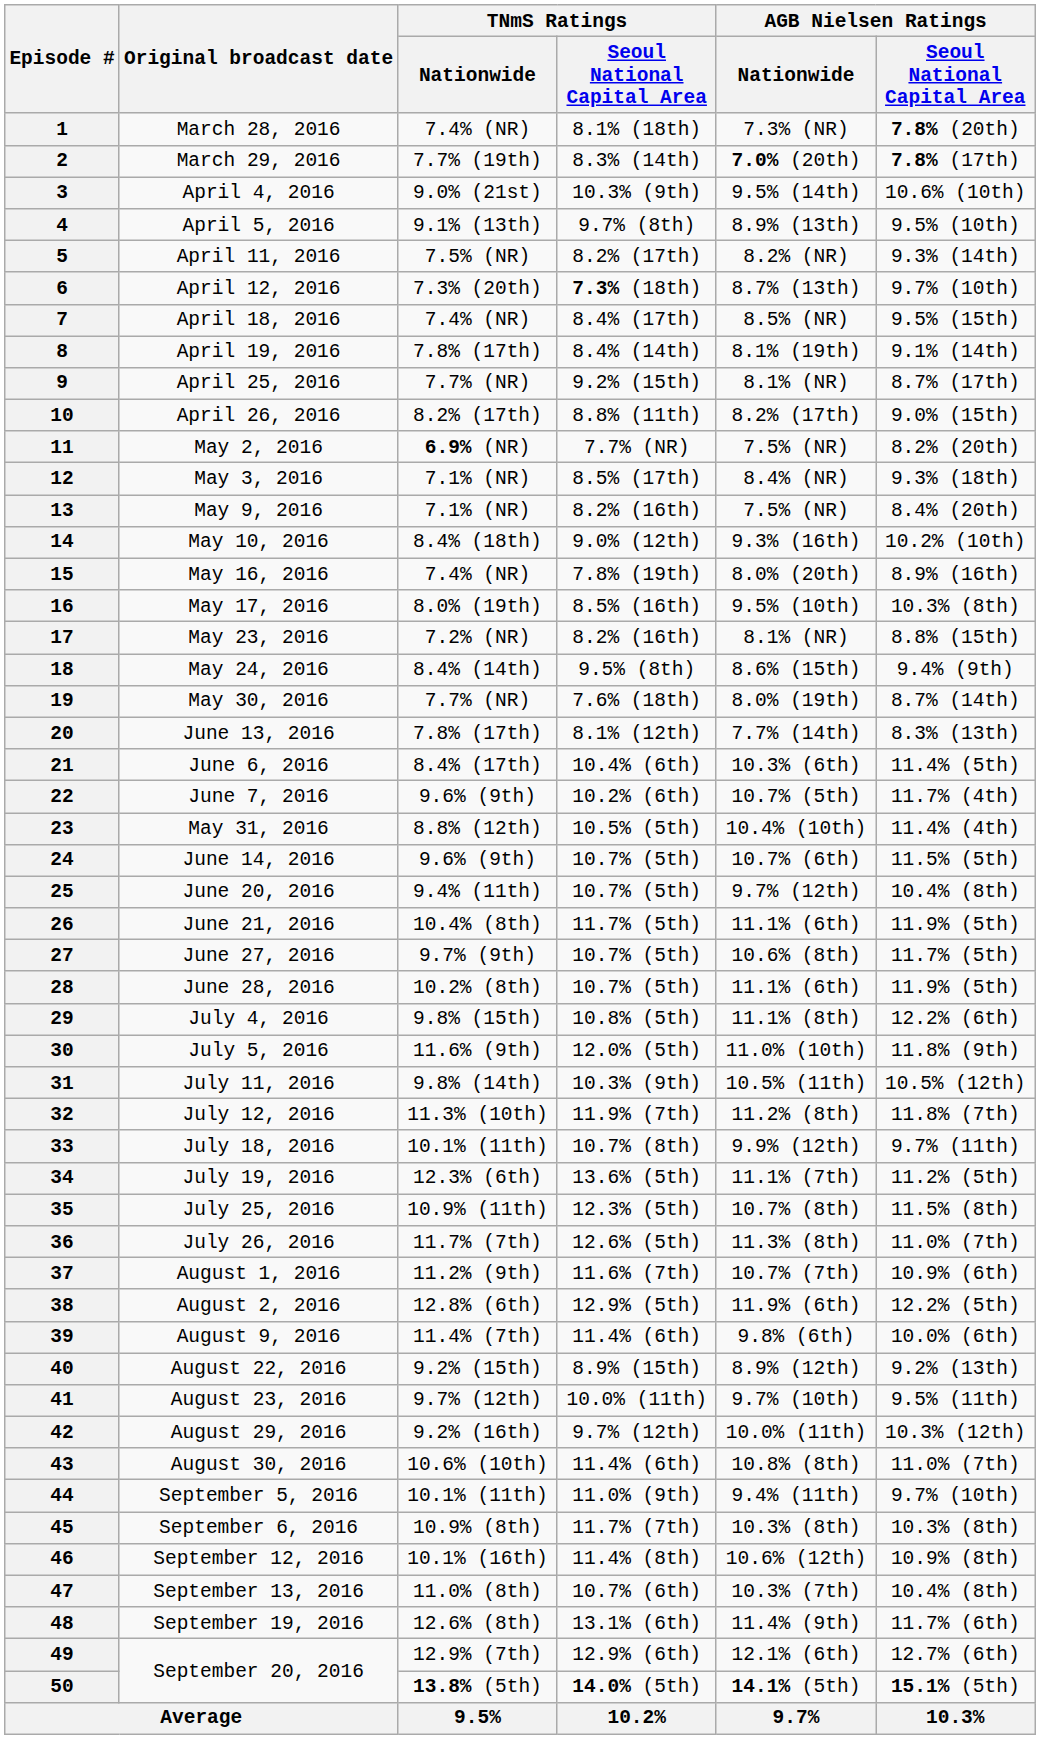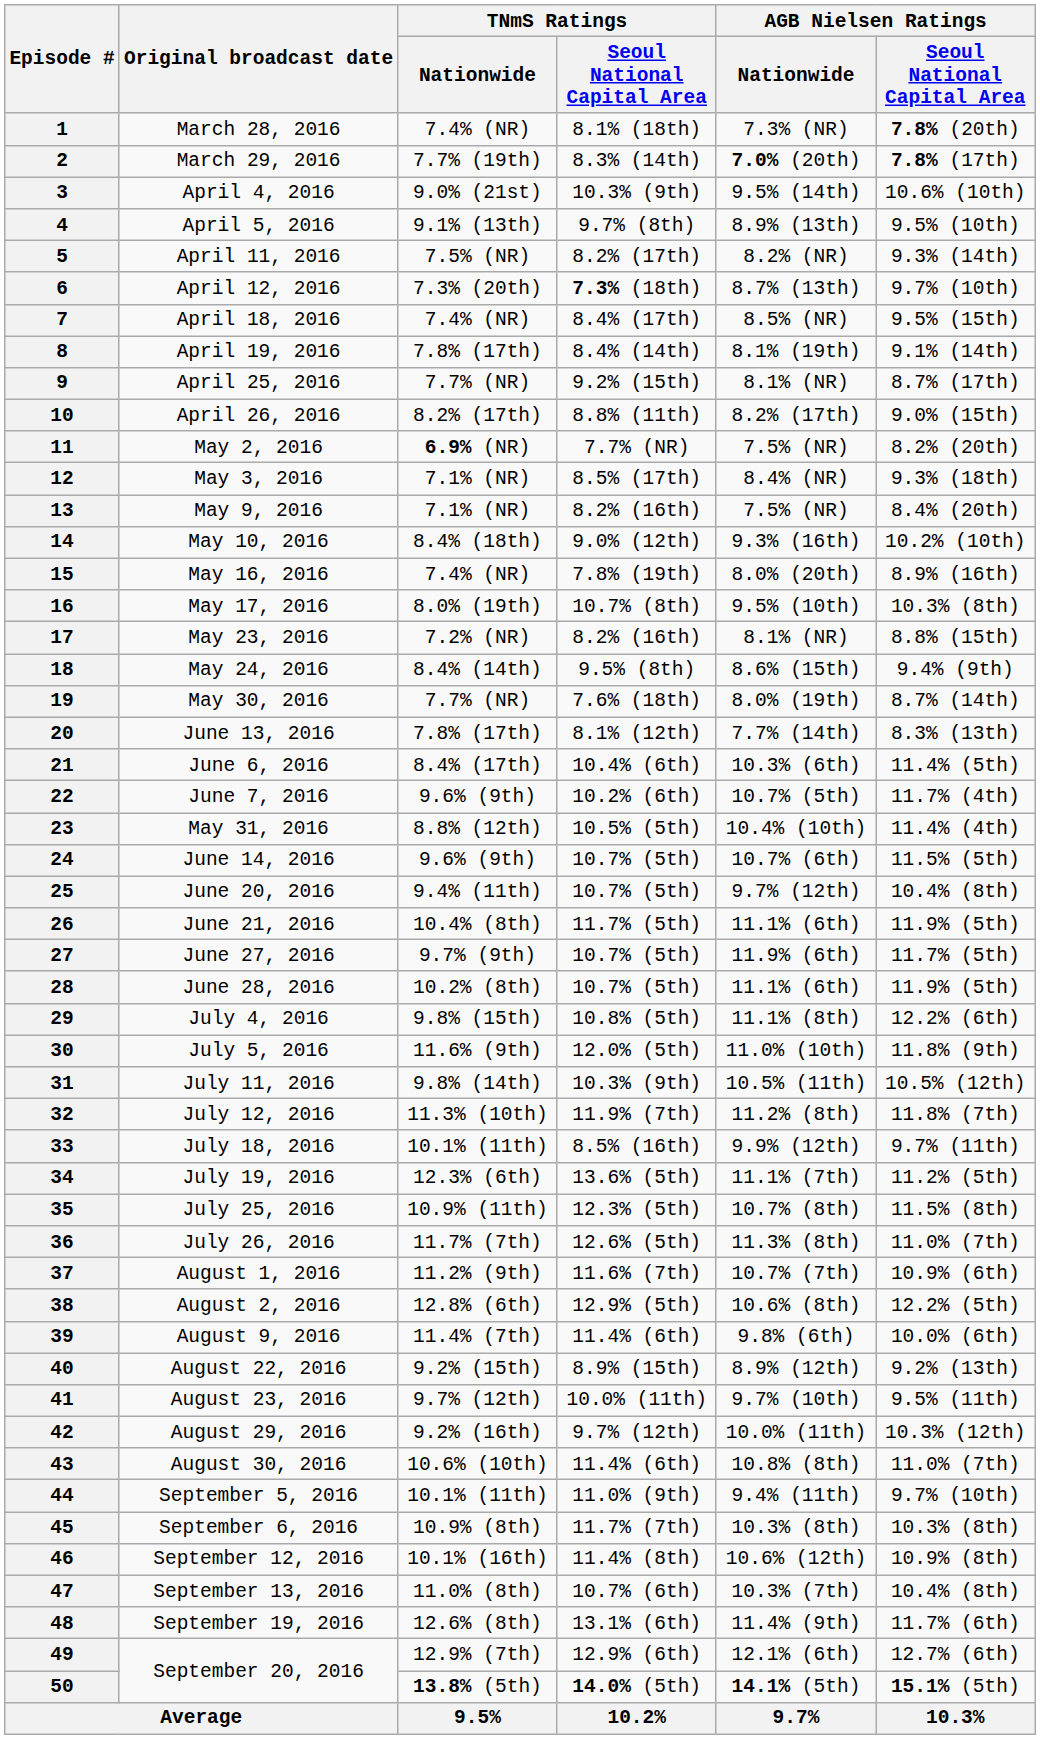 <table class="wikitable" style="text-align:center;">
 <tr>
 <th rowspan="2">Episode #</th>
 <th rowspan="2">Original broadcast date</th>
 <th colspan="2">TNmS Ratings</th>
 <th colspan="2">AGB Nielsen Ratings</th>
 </tr>
 <tr>
 <th width=100>Nationwide</th>
 <th width=100><a href='#'>Seoul National Capital Area</a></th>
 <th width=100>Nationwide</th>
 <th width=100><a href='#'>Seoul National Capital Area</a></th>
 </tr>
 <tr>
 <th>1</th>
 <td>March 28, 2016</td>
 <td>7.4% (NR)</td>
 <td>8.1% (18th)</td>
 <td>7.3% (NR)</td>
 <td><span><strong>7.8%</strong></span> (20th)</td>
 </tr>
 <tr>
 <th>2</th>
 <td>March 29, 2016</td>
 <td>7.7% (19th)</td>
 <td>8.3% (14th)</td>
 <td><span><strong>7.0%</strong></span> (20th)</td>
 <td><span><strong>7.8%</strong></span> (17th)</td>
 </tr>
 <tr>
 <th>3</th>
 <td>April 4, 2016</td>
 <td>9.0% (21st)</td>
 <td>10.3% (9th)</td>
 <td>9.5% (14th)</td>
 <td>10.6% (10th)</td>
 </tr>
 <tr>
 <th>4</th>
 <td>April 5, 2016</td>
 <td>9.1% (13th)</td>
 <td>9.7% (8th)</td>
 <td>8.9% (13th)</td>
 <td>9.5% (10th)</td>
 </tr>
 <tr>
 <th>5</th>
 <td>April 11, 2016</td>
 <td>7.5% (NR)</td>
 <td>8.2% (17th)</td>
 <td>8.2% (NR)</td>
 <td>9.3% (14th)</td>
 </tr>
 <tr>
 <th>6</th>
 <td>April 12, 2016</td>
 <td>7.3% (20th)</td>
 <td><span><strong>7.3%</strong></span> (18th)</td>
 <td>8.7% (13th)</td>
 <td>9.7% (10th)</td>
 </tr>
 <tr>
 <th>7</th>
 <td>April 18, 2016</td>
 <td>7.4% (NR)</td>
 <td>8.4% (17th)</td>
 <td>8.5% (NR)</td>
 <td>9.5% (15th)</td>
 </tr>
 <tr>
 <th>8</th>
 <td>April 19, 2016</td>
 <td>7.8% (17th)</td>
 <td>8.4% (14th)</td>
 <td>8.1% (19th)</td>
 <td>9.1% (14th)</td>
 </tr>
 <tr>
 <th>9</th>
 <td>April 25, 2016</td>
 <td>7.7% (NR)</td>
 <td>9.2% (15th)</td>
 <td>8.1% (NR)</td>
 <td>8.7% (17th)</td>
 </tr>
 <tr>
 <th>10</th>
 <td>April 26, 2016</td>
 <td>8.2% (17th)</td>
 <td>8.8% (11th)</td>
 <td>8.2% (17th)</td>
 <td>9.0% (15th)</td>
 </tr>
 <tr>
 <th>11</th>
 <td>May 2, 2016</td>
 <td><span><strong>6.9%</strong></span> (NR)</td>
 <td>7.7% (NR)</td>
 <td>7.5% (NR)</td>
 <td>8.2% (20th)</td>
 </tr>
 <tr>
 <th>12</th>
 <td>May 3, 2016</td>
 <td>7.1% (NR)</td>
 <td>8.5% (17th)</td>
 <td>8.4% (NR)</td>
 <td>9.3% (18th)</td>
 </tr>
 <tr>
 <th>13</th>
 <td>May 9, 2016</td>
 <td>7.1% (NR)</td>
 <td>8.2% (16th)</td>
 <td>7.5%  (NR)</td>
 <td>8.4% (20th)</td>
 </tr>
 <tr>
 <th>14</th>
 <td>May 10, 2016</td>
 <td>8.4% (18th)</td>
 <td>9.0% (12th)</td>
 <td>9.3% (16th)</td>
 <td>10.2% (10th)</td>
 </tr>
 <tr>
 <th>15</th>
 <td>May 16, 2016</td>
 <td>7.4% (NR)</td>
 <td>7.8% (19th)</td>
 <td>8.0% (20th)</td>
 <td>8.9% (16th)</td>
 </tr>
 <tr>
 <th>16</th>
 <td>May 17, 2016</td>
 <td>8.0% (19th)</td>
-<td>8.5% (16th)</td>
+<td>10.7% (8th)</td>
 <td>9.5% (10th)</td>
 <td>10.3% (8th)</td>
 </tr>
 <tr>
 <th>17</th>
 <td>May 23, 2016</td>
 <td>7.2% (NR)</td>
 <td>8.2% (16th)</td>
 <td>8.1% (NR)</td>
 <td>8.8% (15th)</td>
 </tr>
 <tr>
 <th>18</th>
 <td>May 24, 2016</td>
 <td>8.4% (14th)</td>
 <td>9.5% (8th)</td>
 <td>8.6% (15th)</td>
 <td>9.4% (9th)</td>
 </tr>
 <tr>
 <th>19</th>
 <td>May 30, 2016</td>
 <td>7.7% (NR)</td>
 <td>7.6% (18th)</td>
 <td>8.0% (19th)</td>
 <td>8.7% (14th)</td>
 </tr>
 <tr>
 <th>20</th>
 <td>June 13, 2016</td>
 <td>7.8% (17th)</td>
 <td>8.1% (12th)</td>
 <td>7.7% (14th)</td>
 <td>8.3% (13th)</td>
 </tr>
 <tr>
 <th>21</th>
 <td>June 6, 2016</td>
 <td>8.4% (17th)</td>
 <td>10.4% (6th)</td>
 <td>10.3% (6th)</td>
 <td>11.4% (5th)</td>
 </tr>
 <tr>
 <th>22</th>
 <td>June 7, 2016</td>
 <td>9.6% (9th)</td>
 <td>10.2% (6th)</td>
 <td>10.7% (5th)</td>
 <td>11.7% (4th)</td>
 </tr>
 <tr>
 <th>23</th>
 <td>May 31, 2016</td>
 <td>8.8% (12th)</td>
 <td>10.5% (5th)</td>
 <td>10.4% (10th)</td>
 <td>11.4% (4th)</td>
 </tr>
 <tr>
 <th>24</th>
 <td>June 14, 2016</td>
 <td>9.6% (9th)</td>
 <td>10.7% (5th)</td>
 <td>10.7% (6th)</td>
 <td>11.5% (5th)</td>
 </tr>
 <tr>
 <th>25</th>
 <td>June 20, 2016</td>
 <td>9.4% (11th)</td>
 <td>10.7% (5th)</td>
 <td>9.7% (12th)</td>
 <td>10.4% (8th)</td>
 </tr>
 <tr>
 <th>26</th>
 <td>June 21, 2016</td>
 <td>10.4% (8th)</td>
 <td>11.7% (5th)</td>
 <td>11.1% (6th)</td>
 <td>11.9% (5th)</td>
 </tr>
 <tr>
 <th>27</th>
 <td>June 27, 2016</td>
 <td>9.7% (9th)</td>
 <td>10.7% (5th)</td>
-<td>10.6% (8th)</td>
+<td>11.9% (6th)</td>
 <td>11.7% (5th)</td>
 </tr>
 <tr>
 <th>28</th>
 <td>June 28, 2016</td>
 <td>10.2% (8th)</td>
 <td>10.7% (5th)</td>
 <td>11.1% (6th)</td>
 <td>11.9% (5th)</td>
 </tr>
 <tr>
 <th>29</th>
 <td>July 4, 2016</td>
 <td>9.8% (15th)</td>
 <td>10.8% (5th)</td>
 <td>11.1% (8th)</td>
 <td>12.2% (6th)</td>
 </tr>
 <tr>
 <th>30</th>
 <td>July 5, 2016</td>
 <td>11.6% (9th)</td>
 <td>12.0% (5th)</td>
 <td>11.0% (10th)</td>
 <td>11.8% (9th)</td>
 </tr>
 <tr>
 <th>31</th>
 <td>July 11, 2016</td>
 <td>9.8% (14th)</td>
 <td>10.3% (9th)</td>
 <td>10.5% (11th)</td>
 <td>10.5% (12th)</td>
 </tr>
 <tr>
 <th>32</th>
 <td>July 12, 2016</td>
 <td>11.3% (10th)</td>
 <td>11.9% (7th)</td>
 <td>11.2% (8th)</td>
 <td>11.8% (7th)</td>
 </tr>
 <tr>
 <th>33</th>
 <td>July 18, 2016</td>
 <td>10.1% (11th)</td>
-<td>10.7% (8th)</td>
+<td>8.5% (16th)</td>
 <td>9.9% (12th)</td>
 <td>9.7% (11th)</td>
 </tr>
 <tr>
 <th>34</th>
 <td>July 19, 2016</td>
 <td>12.3% (6th)</td>
 <td>13.6% (5th)</td>
 <td>11.1% (7th)</td>
 <td>11.2% (5th)</td>
 </tr>
 <tr>
 <th>35</th>
 <td>July 25, 2016</td>
 <td>10.9% (11th)</td>
 <td>12.3% (5th)</td>
 <td>10.7% (8th)</td>
 <td>11.5% (8th)</td>
 </tr>
 <tr>
 <th>36</th>
 <td>July 26, 2016</td>
 <td>11.7% (7th)</td>
 <td>12.6% (5th)</td>
 <td>11.3% (8th)</td>
 <td>11.0% (7th)</td>
 </tr>
 <tr>
 <th>37</th>
 <td>August 1, 2016</td>
 <td>11.2% (9th)</td>
 <td>11.6% (7th)</td>
 <td>10.7% (7th)</td>
 <td>10.9% (6th)</td>
 </tr>
 <tr>
 <th>38</th>
 <td>August 2, 2016</td>
 <td>12.8% (6th)</td>
 <td>12.9% (5th)</td>
-<td>11.9% (6th)</td>
+<td>10.6% (8th)</td>
 <td>12.2% (5th)</td>
 </tr>
 <tr>
 <th>39</th>
 <td>August 9, 2016</td>
 <td>11.4% (7th)</td>
 <td>11.4% (6th)</td>
 <td>9.8% (6th)</td>
 <td>10.0% (6th)</td>
 </tr>
 <tr>
 <th>40</th>
 <td>August 22, 2016</td>
 <td>9.2% (15th)</td>
 <td>8.9% (15th)</td>
 <td>8.9% (12th)</td>
 <td>9.2% (13th)</td>
 </tr>
 <tr>
 <th>41</th>
 <td>August 23, 2016</td>
 <td>9.7% (12th)</td>
 <td>10.0% (11th)</td>
 <td>9.7% (10th)</td>
 <td>9.5% (11th)</td>
 </tr>
 <tr>
 <th>42</th>
 <td>August 29, 2016</td>
 <td>9.2% (16th)</td>
 <td>9.7% (12th)</td>
 <td>10.0% (11th)</td>
 <td>10.3% (12th)</td>
 </tr>
 <tr>
 <th>43</th>
 <td>August 30, 2016</td>
 <td>10.6% (10th)</td>
 <td>11.4% (6th)</td>
 <td>10.8% (8th)</td>
 <td>11.0% (7th)</td>
 </tr>
 <tr>
 <th>44</th>
 <td>September 5, 2016</td>
 <td>10.1% (11th)</td>
 <td>11.0% (9th)</td>
 <td>9.4% (11th)</td>
 <td>9.7% (10th)</td>
 </tr>
 <tr>
 <th>45</th>
 <td>September 6, 2016</td>
 <td>10.9% (8th)</td>
 <td>11.7% (7th)</td>
 <td>10.3% (8th)</td>
 <td>10.3% (8th)</td>
 </tr>
 <tr>
 <th>46</th>
 <td>September 12, 2016</td>
 <td>10.1% (16th)</td>
 <td>11.4% (8th)</td>
 <td>10.6% (12th)</td>
 <td>10.9% (8th)</td>
 </tr>
 <tr>
 <th>47</th>
 <td>September 13, 2016</td>
 <td>11.0% (8th)</td>
 <td>10.7% (6th)</td>
 <td>10.3% (7th)</td>
 <td>10.4% (8th)</td>
 </tr>
 <tr>
 <th>48</th>
 <td>September 19, 2016</td>
 <td>12.6% (8th)</td>
 <td>13.1% (6th)</td>
 <td>11.4% (9th)</td>
 <td>11.7% (6th)</td>
 </tr>
 <tr>
 <th>49</th>
 <td rowspan=2>September 20, 2016</td>
 <td>12.9% (7th)</td>
 <td>12.9% (6th)</td>
 <td>12.1% (6th)</td>
 <td>12.7% (6th)</td>
 </tr>
 <tr>
 <th>50</th>
 <td><span><strong>13.8%</strong></span> (5th)</td>
 <td><span><strong>14.0%</strong></span> (5th)</td>
 <td><span><strong>14.1%</strong></span> (5th)</td>
 <td><span><strong>15.1%</strong></span> (5th)</td>
 </tr>
 <tr>
 <th colspan=2>Average</th>
 <th>9.5%</th>
 <th>10.2%</th>
 <th>9.7%</th>
 <th>10.3%</th>
 </tr>
 </table>
